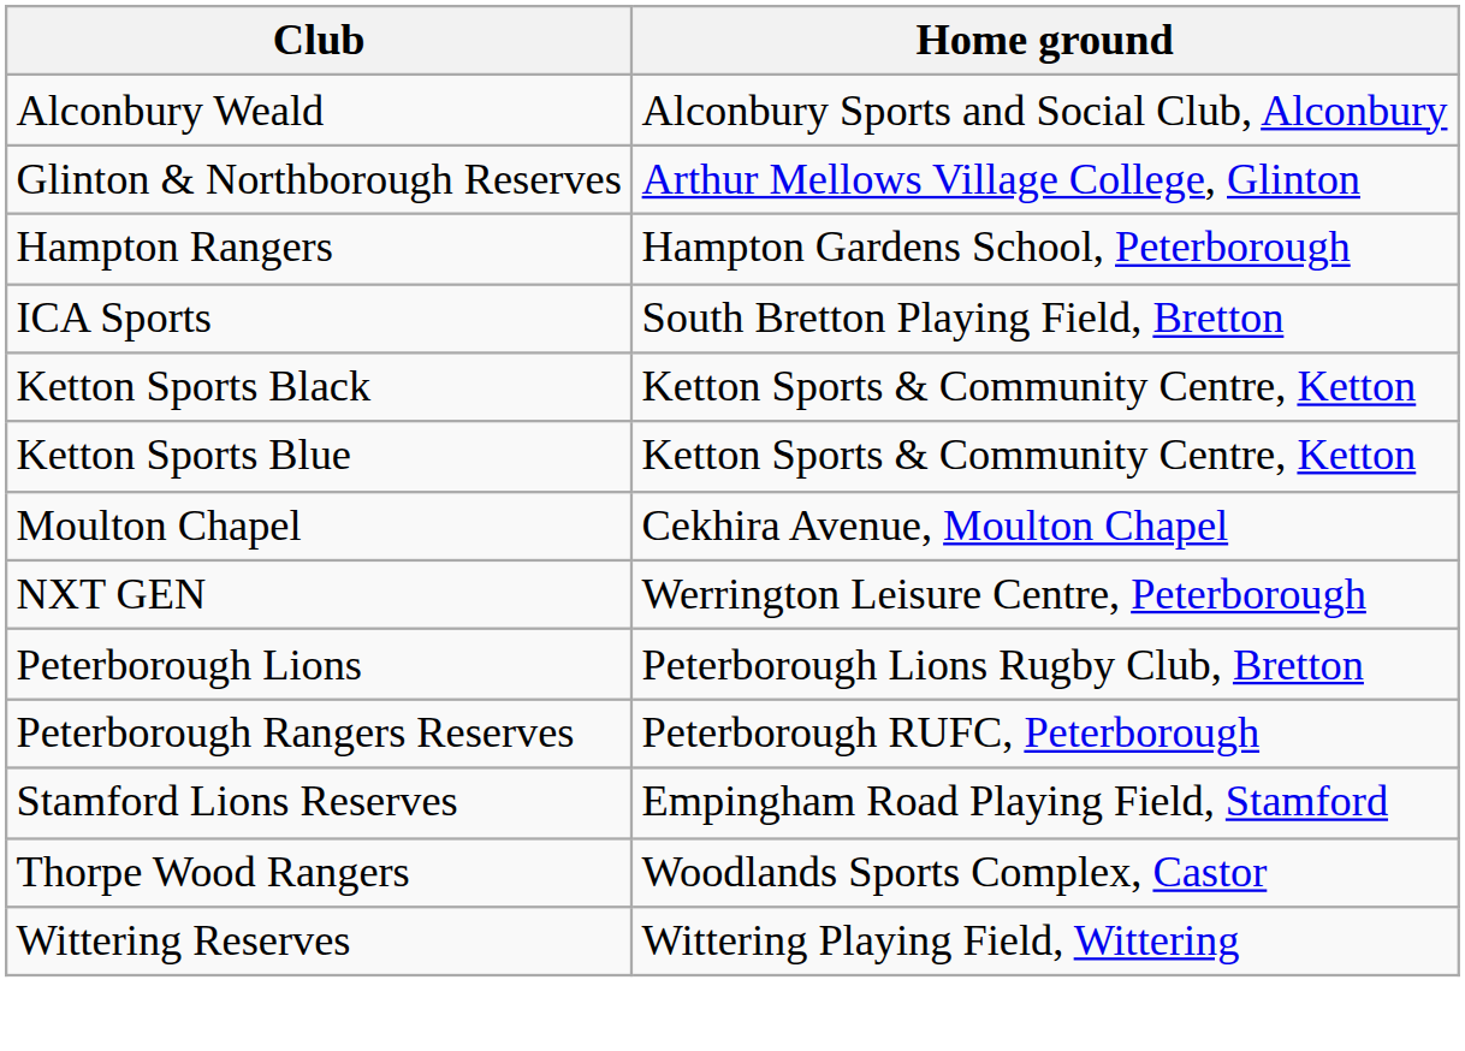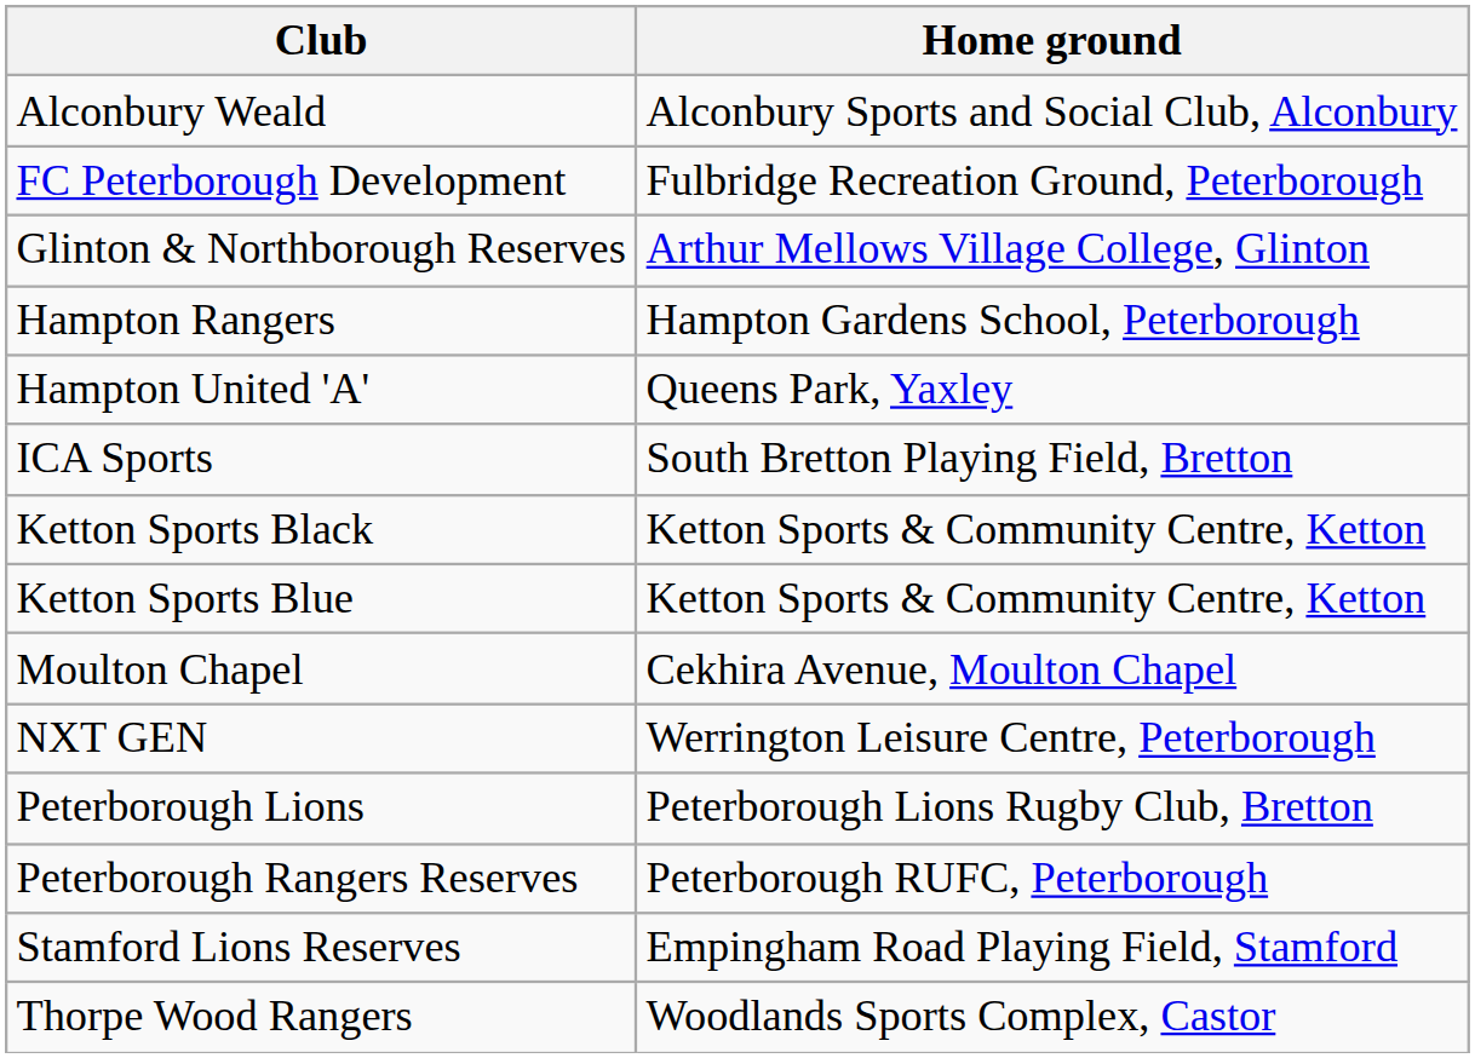 <table class="wikitable" border="1">
 <tr>
 <th>Club</th>
 <th>Home ground</th>
 </tr>
 <tr>
 <td>Alconbury Weald</td>
 <td>Alconbury Sports and Social Club, <a href='#'>Alconbury</a></td>
 </tr>
 <tr>
+<td><a href='#'>FC Peterborough</a> Development</td>
+<td>Fulbridge Recreation Ground, <a href='#'>Peterborough</a></td>
+</tr>
+<tr>
 <td>Glinton & Northborough Reserves</td>
 <td><a href='#'>Arthur Mellows Village College</a>, <a href='#'>Glinton</a></td>
 </tr>
 <tr>
 <td>Hampton Rangers</td>
 <td>Hampton Gardens School, <a href='#'>Peterborough</a></td>
+</tr>
+<tr>
+<td>Hampton United 'A'</td>
+<td>Queens Park, <a href='#'>Yaxley</a></td>
 </tr>
 <tr>
 <td>ICA Sports</td>
 <td>South Bretton Playing Field, <a href='#'>Bretton</a></td>
 </tr>
 <tr>
 <td>Ketton Sports Black</td>
 <td>Ketton Sports & Community Centre, <a href='#'>Ketton</a></td>
 </tr>
 <tr>
 <td>Ketton Sports Blue</td>
 <td>Ketton Sports & Community Centre, <a href='#'>Ketton</a></td>
 </tr>
 <tr>
 <td>Moulton Chapel</td>
 <td>Cekhira Avenue, <a href='#'>Moulton Chapel</a></td>
 </tr>
 <tr>
 <td>NXT GEN</td>
 <td>Werrington Leisure Centre, <a href='#'>Peterborough</a></td>
 </tr>
 <tr>
 <td>Peterborough Lions</td>
 <td>Peterborough Lions Rugby Club, <a href='#'>Bretton</a></td>
 </tr>
 <tr>
 <td>Peterborough Rangers Reserves</td>
 <td>Peterborough RUFC, <a href='#'>Peterborough</a></td>
 </tr>
 <tr>
 <td>Stamford Lions Reserves</td>
 <td>Empingham Road Playing Field, <a href='#'>Stamford</a></td>
 </tr>
 <tr>
 <td>Thorpe Wood Rangers</td>
 <td>Woodlands Sports Complex, <a href='#'>Castor</a></td>
 </tr>
-<tr>
-<td>Wittering Reserves</td>
-<td>Wittering Playing Field, <a href='#'>Wittering</a></td>
-</tr>
 </table>
